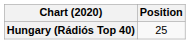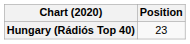 <table class="wikitable plainrowheaders" style="text-align:center">
 <tr>
 <th scope="col">Chart (2020)</th>
 <th scope="col">Position</th>
 </tr>
 <tr>
 <th scope="row">Hungary (Rádiós Top 40)</th>
-<td>25</td>
+<td>23</td>
 </tr>
 </table>
